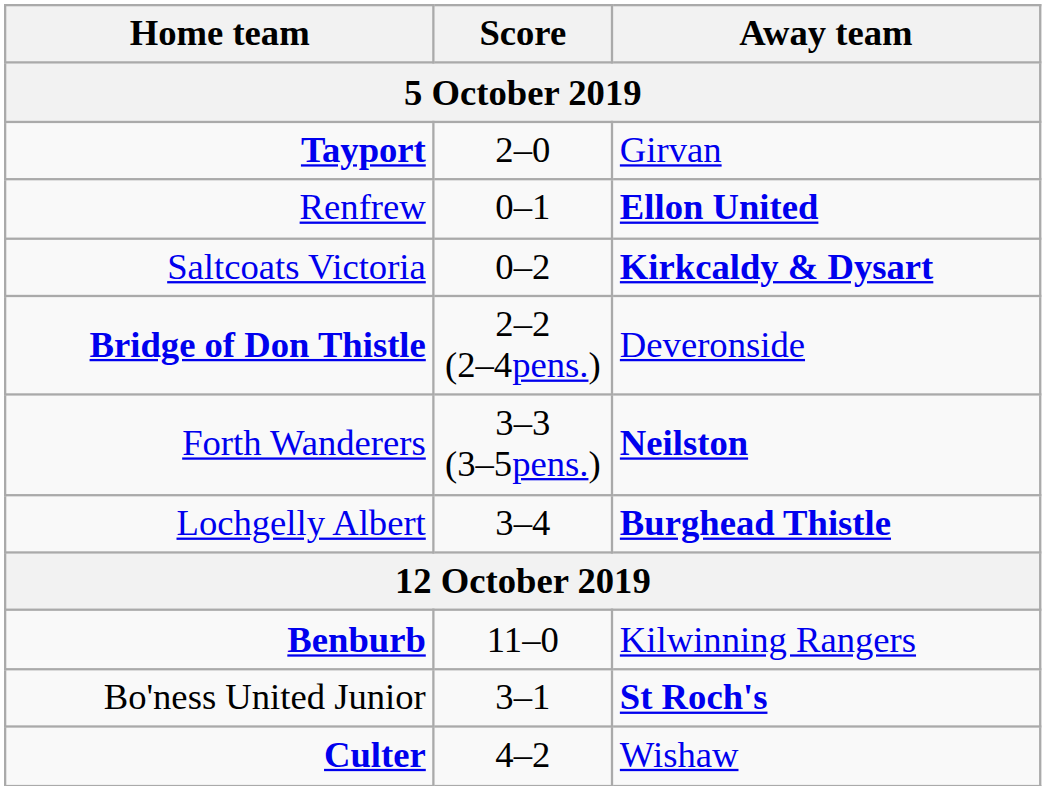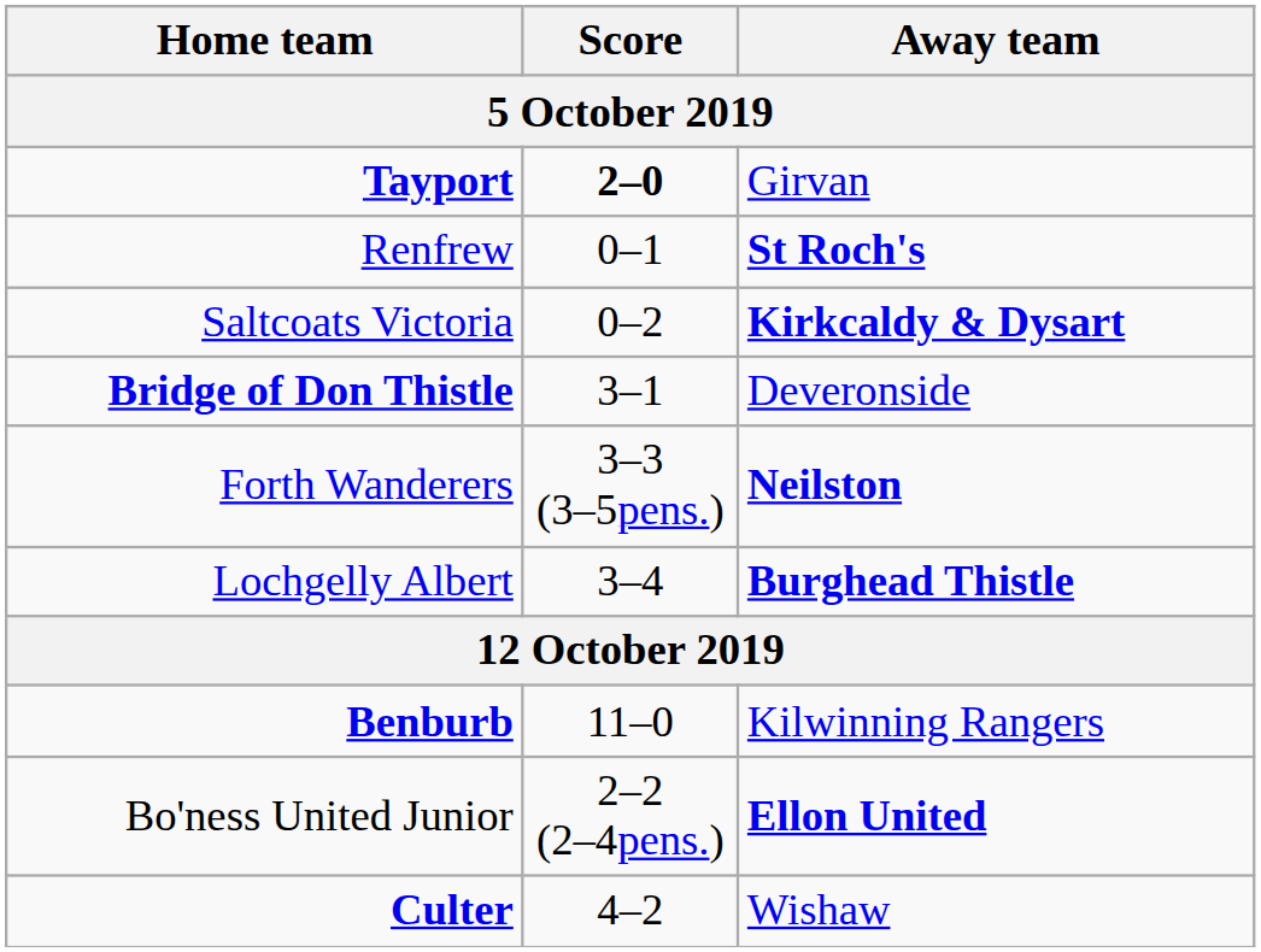 <table class="wikitable" style="border-collapse: collapse;">
 <tr>
 <th align="right" width="180">Home team</th>
 <th align="center" width="70">Score</th>
 <th align="left" width="180">Away team</th>
 </tr>
 <tr>
 <th colspan="3" align="center">5 October 2019</th>
 </tr>
 <tr>
 <td style="text-align: right;"><strong><a href='#'>Tayport</a></strong></td>
-<td style="text-align: center;">2–0</td>
+<td style="text-align: center;"><strong>2–0</strong></td>
 <td style="text-align: left;"><a href='#'>Girvan</a></td>
 </tr>
 <tr>
 <td style="text-align:right;"><a href='#'>Renfrew</a></td>
 <td style="text-align:center;">0–1</td>
-<td style="text-align:left;"><strong><a href='#'>Ellon United</a></strong></td>
+<td style="text-align:left;"><strong><a href='#'>St Roch's</a></strong></td>
 </tr>
 <tr>
 <td style="text-align:right;"><a href='#'>Saltcoats Victoria</a></td>
 <td style="text-align:center;">0–2</td>
 <td style="text-align:left;"><strong><a href='#'>Kirkcaldy & Dysart</a></strong></td>
 </tr>
 <tr>
 <td style="text-align:right;"><strong><a href='#'>Bridge of Don Thistle</a></strong></td>
-<td style="text-align:center;">2–2<br>(2–4<a href='#'>pens.</a>)</td>
+<td style="text-align:center;">3–1</td>
 <td style="text-align:left;"><a href='#'>Deveronside</a></td>
 </tr>
 <tr>
 <td style="text-align:right;"><a href='#'>Forth Wanderers</a></td>
 <td style="text-align:center;">3–3<br>(3–5<a href='#'>pens.</a>)</td>
 <td style="text-align:left;"><strong><a href='#'>Neilston</a></strong></td>
 </tr>
 <tr>
 <td style="text-align:right;"><a href='#'>Lochgelly Albert</a></td>
 <td style="text-align:center;">3–4</td>
 <td style="text-align:left;"><strong><a href='#'>Burghead Thistle</a></strong></td>
 </tr>
 <tr>
 <th colspan="3" align="center">12 October 2019</th>
 </tr>
 <tr>
 <td style="text-align:right;"><strong><a href='#'>Benburb</a></strong></td>
 <td style="text-align:center;">11–0</td>
 <td style="text-align:left;"><a href='#'>Kilwinning Rangers</a></td>
 </tr>
 <tr>
 <td style="text-align:right;">Bo'ness United Junior</td>
-<td style="text-align:center;">3–1</td>
-<td style="text-align:left;"><strong><a href='#'>St Roch's</a></strong></td>
+<td style="text-align:center;">2–2<br>(2–4<a href='#'>pens.</a>)</td>
+<td style="text-align:left;"><strong><a href='#'>Ellon United</a></strong></td>
 </tr>
 <tr>
 <td style="text-align:right;"><strong><a href='#'>Culter</a></strong></td>
 <td style="text-align:center;">4–2</td>
 <td style="text-align:left;"><a href='#'>Wishaw</a></td>
 </tr>
 </table>
